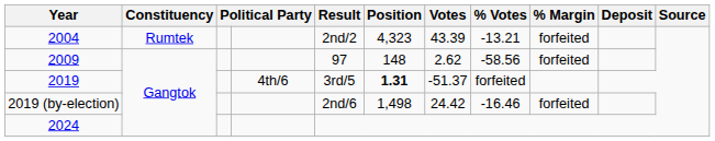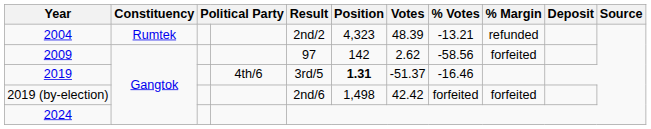 <table class="wikitable sortable" style="text-align:center;">
 <tr>
 <th>Year</th>
 <th>Constituency</th>
 <th colspan=2>Political Party</th>
 <th>Result</th>
 <th>Position</th>
 <th>Votes</th>
 <th>% Votes</th>
 <th>% Margin</th>
 <th>Deposit</th>
 <th>Source</th>
 </tr>
 <tr>
 <td><a href='#'>2004</a></td>
 <td><a href='#'>Rumtek</a></td>
 <td></td>
 <td></td>
 <td>2nd/2</td>
 <td>4,323</td>
-<td>43.39</td>
+<td>48.39</td>
 <td>-13.21</td>
-<td>forfeited</td>
+<td>refunded</td>
 <td></td>
 </tr>
 <tr>
 <td><a href='#'>2009</a></td>
 <td rowspan=4><a href='#'>Gangtok</a></td>
 <td></td>
 <td></td>
 <td>97</td>
-<td>148</td>
+<td>142</td>
 <td>2.62</td>
 <td>-58.56</td>
 <td>forfeited</td>
 <td></td>
 </tr>
 <tr>
 <td><a href='#'>2019</a></td>
 <td></td>
 <td>4th/6</td>
 <td>3rd/5</td>
 <td><strong>1.31</strong></td>
 <td>-51.37</td>
-<td>forfeited</td>
+<td>-16.46</td>
 <td></td>
 </tr>
 <tr>
 <td>2019 (by-election)</td>
 <td></td>
 <td></td>
 <td>2nd/6</td>
 <td>1,498</td>
-<td>24.42</td>
-<td>-16.46</td>
+<td>42.42</td>
+<td>forfeited</td>
 <td>forfeited</td>
 <td></td>
 </tr>
 <tr>
 <td><a href='#'>2024</a></td>
 <td></td>
 <td></td>
 </tr>
 </table>
